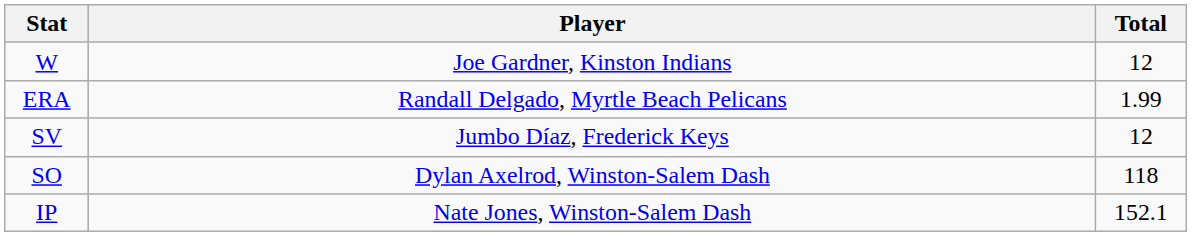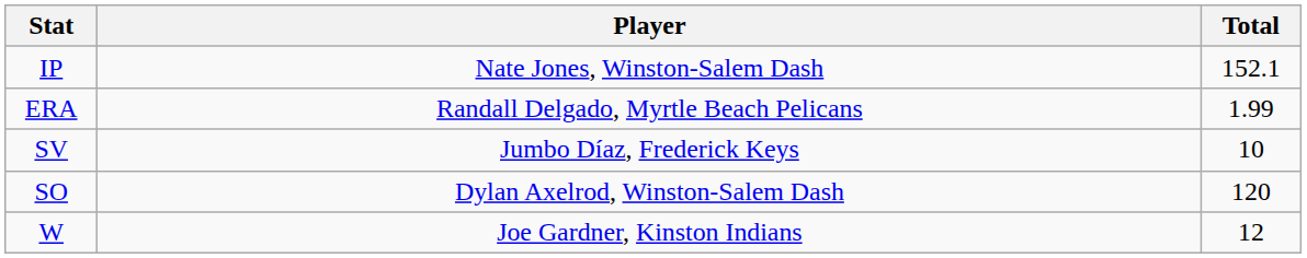 <table class="wikitable" width="40%" style="text-align:center;">
 <tr>
 <th width="5%">Stat</th>
 <th width="60%">Player</th>
 <th width="5%">Total</th>
 </tr>
 <tr>
-<td><a href='#'>W</a></td>
-<td><a href='#'>Joe Gardner</a>, <a href='#'>Kinston Indians</a></td>
-<td>12</td>
+<td><a href='#'>IP</a></td>
+<td><a href='#'>Nate Jones</a>, <a href='#'>Winston-Salem Dash</a></td>
+<td>152.1</td>
 </tr>
 <tr>
 <td><a href='#'>ERA</a></td>
 <td><a href='#'>Randall Delgado</a>, <a href='#'>Myrtle Beach Pelicans</a></td>
 <td>1.99</td>
 </tr>
 <tr>
 <td><a href='#'>SV</a></td>
 <td><a href='#'>Jumbo Díaz</a>, <a href='#'>Frederick Keys</a></td>
-<td>12</td>
+<td>10</td>
 </tr>
 <tr>
 <td><a href='#'>SO</a></td>
 <td><a href='#'>Dylan Axelrod</a>, <a href='#'>Winston-Salem Dash</a></td>
-<td>118</td>
+<td>120</td>
 </tr>
 <tr>
-<td><a href='#'>IP</a></td>
-<td><a href='#'>Nate Jones</a>, <a href='#'>Winston-Salem Dash</a></td>
-<td>152.1</td>
+<td><a href='#'>W</a></td>
+<td><a href='#'>Joe Gardner</a>, <a href='#'>Kinston Indians</a></td>
+<td>12</td>
 </tr>
 </table>
